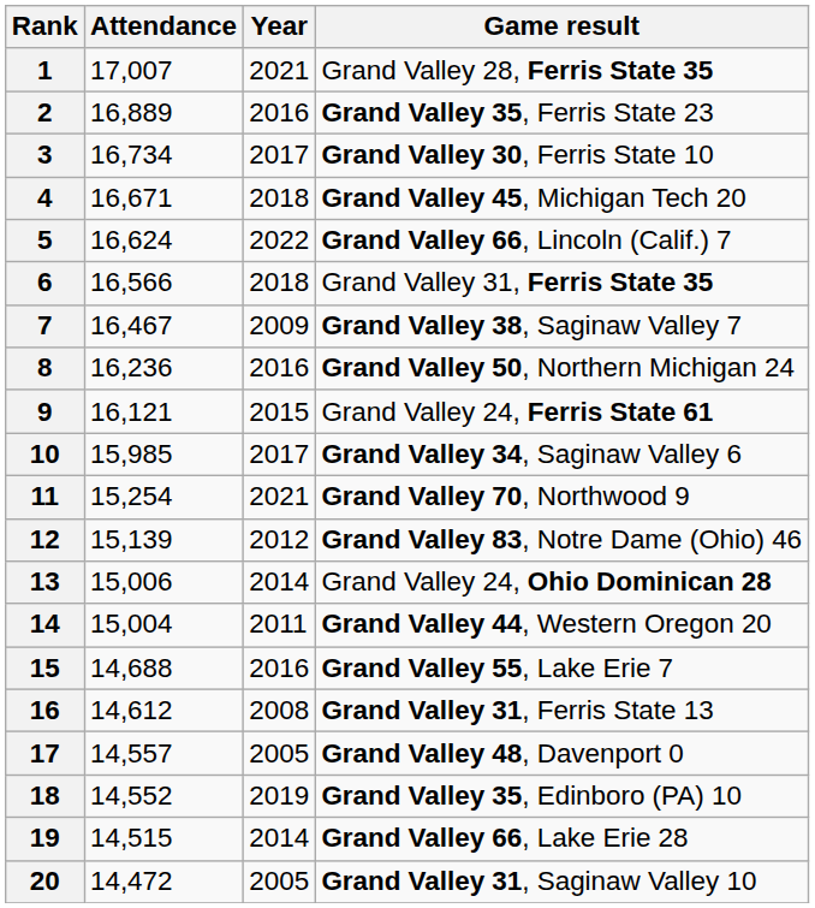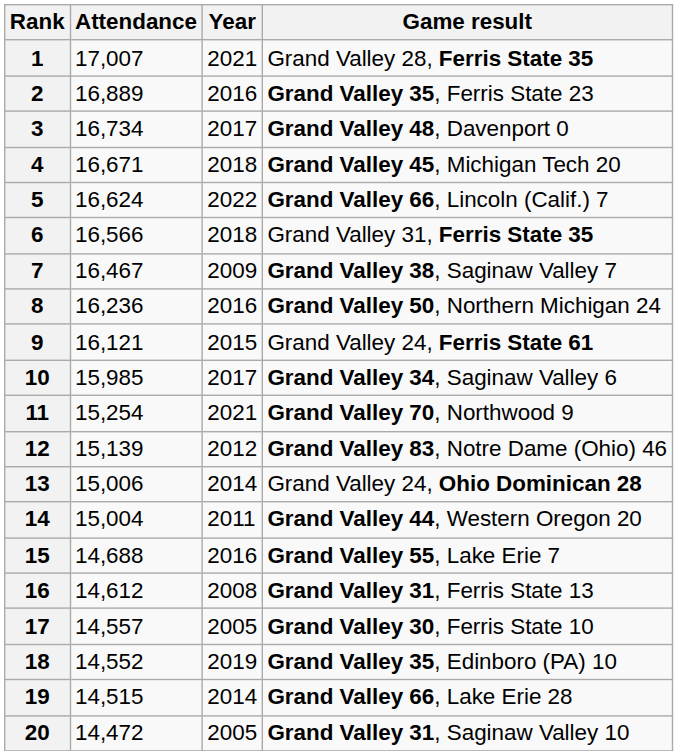 <table class="wikitable sortable">
 <tr>
 <th>Rank</th>
 <th>Attendance</th>
 <th>Year</th>
 <th>Game result</th>
 </tr>
 <tr>
 <th>1</th>
 <td>17,007</td>
 <td>2021</td>
 <td>Grand Valley 28, <strong>Ferris State 35</strong></td>
 </tr>
 <tr>
 <th>2</th>
 <td>16,889</td>
 <td>2016</td>
 <td><strong>Grand Valley 35</strong>, Ferris State 23</td>
 </tr>
 <tr>
 <th>3</th>
 <td>16,734</td>
 <td>2017</td>
-<td><strong>Grand Valley 30</strong>, Ferris State 10</td>
+<td><strong>Grand Valley 48</strong>, Davenport 0</td>
 </tr>
 <tr>
 <th>4</th>
 <td>16,671</td>
 <td>2018</td>
 <td><strong>Grand Valley 45</strong>, Michigan Tech 20</td>
 </tr>
 <tr>
 <th>5</th>
 <td>16,624</td>
 <td>2022</td>
 <td><strong>Grand Valley 66</strong>, Lincoln (Calif.) 7</td>
 </tr>
 <tr>
 <th>6</th>
 <td>16,566</td>
 <td>2018</td>
 <td>Grand Valley 31, <strong>Ferris State 35</strong></td>
 </tr>
 <tr>
 <th>7</th>
 <td>16,467 </td>
 <td>2009</td>
 <td><strong>Grand Valley 38</strong>, Saginaw Valley 7</td>
 </tr>
 <tr>
 <th>8</th>
 <td>16,236 </td>
 <td>2016</td>
 <td><strong>Grand Valley 50</strong>, Northern Michigan 24</td>
 </tr>
 <tr>
 <th>9</th>
 <td>16,121 </td>
 <td>2015</td>
 <td>Grand Valley 24, <strong>Ferris State 61</strong></td>
 </tr>
 <tr>
 <th>10</th>
 <td>15,985</td>
 <td>2017</td>
 <td><strong>Grand Valley 34</strong>, Saginaw Valley 6</td>
 </tr>
 <tr>
 <th>11</th>
 <td>15,254</td>
 <td>2021</td>
 <td><strong>Grand Valley 70</strong>, Northwood 9</td>
 </tr>
 <tr>
 <th>12</th>
 <td>15,139 </td>
 <td>2012</td>
 <td><strong>Grand Valley 83</strong>, Notre Dame (Ohio) 46</td>
 </tr>
 <tr>
 <th>13</th>
 <td>15,006</td>
 <td>2014</td>
 <td>Grand Valley 24, <strong>Ohio Dominican 28</strong></td>
 </tr>
 <tr>
 <th>14</th>
 <td>15,004 </td>
 <td>2011</td>
 <td><strong>Grand Valley 44</strong>, Western Oregon 20</td>
 </tr>
 <tr>
 <th>15</th>
 <td>14,688 </td>
 <td>2016</td>
 <td><strong>Grand Valley 55</strong>, Lake Erie 7</td>
 </tr>
 <tr>
 <th>16</th>
 <td>14,612 </td>
 <td>2008</td>
 <td><strong>Grand Valley 31</strong>, Ferris State 13</td>
 </tr>
 <tr>
 <th>17</th>
 <td>14,557 </td>
 <td>2005</td>
-<td><strong>Grand Valley 48</strong>, Davenport 0</td>
+<td><strong>Grand Valley 30</strong>, Ferris State 10</td>
 </tr>
 <tr>
 <th>18</th>
 <td>14,552</td>
 <td>2019</td>
 <td><strong>Grand Valley 35</strong>, Edinboro (PA) 10</td>
 </tr>
 <tr>
 <th>19</th>
 <td>14,515</td>
 <td>2014</td>
 <td><strong>Grand Valley 66</strong>, Lake Erie 28</td>
 </tr>
 <tr>
 <th>20</th>
 <td>14,472 </td>
 <td>2005</td>
 <td><strong>Grand Valley 31</strong>, Saginaw Valley 10</td>
 </tr>
 </table>
